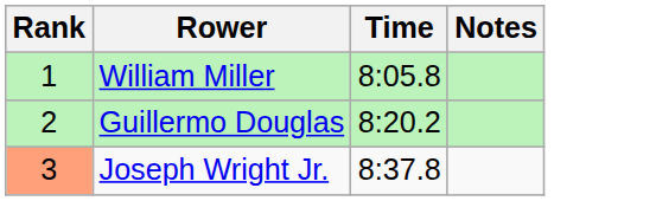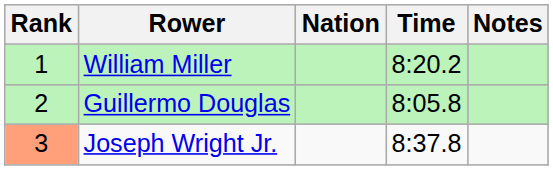 <table class="wikitable sortable" style="text-align:center">
 <tr>
 <th>Rank</th>
 <th>Rower</th>
+<th>Nation</th>
 <th>Time</th>
 <th>Notes</th>
 </tr>
 <tr bgcolor=bbf3bb>
 <td>1</td>
 <td align=left><a href='#'>William Miller</a></td>
-<td>8:05.8</td>
+<td align=left></td>
+<td>8:20.2</td>
 <td></td>
 </tr>
 <tr bgcolor=bbf3bb>
 <td>2</td>
 <td align=left><a href='#'>Guillermo Douglas</a></td>
-<td>8:20.2</td>
+<td align=left></td>
+<td>8:05.8</td>
 <td></td>
 </tr>
 <tr>
 <td style="background: lightsalmon;">3</td>
 <td align=left><a href='#'>Joseph Wright Jr.</a></td>
+<td align=left></td>
 <td>8:37.8</td>
 <td></td>
 </tr>
 </table>
